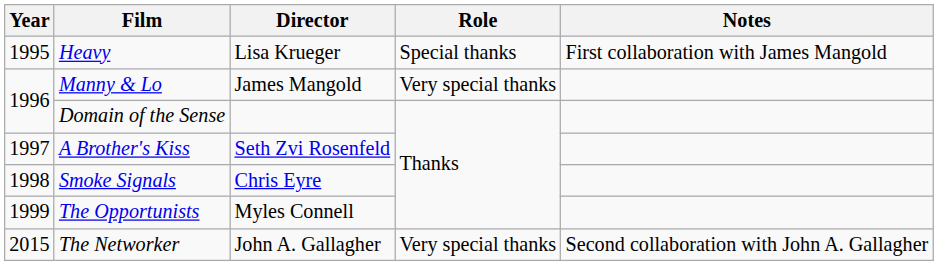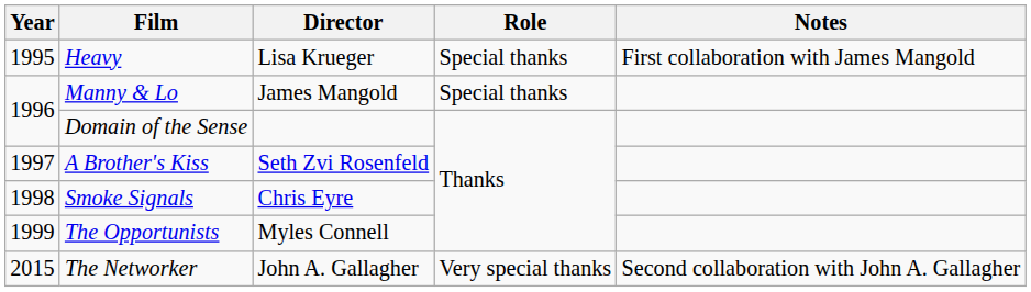 <table class="wikitable">
 <tr>
 <th>Year</th>
 <th>Film</th>
 <th>Director</th>
 <th>Role</th>
 <th>Notes</th>
 </tr>
 <tr>
 <td>1995</td>
 <td><em><a href='#'>Heavy</a></em></td>
 <td>Lisa Krueger</td>
 <td>Special thanks</td>
 <td>First collaboration with James Mangold</td>
 </tr>
 <tr>
 <td rowspan=2>1996</td>
 <td><em><a href='#'>Manny & Lo</a></em></td>
 <td>James Mangold</td>
-<td>Very special thanks</td>
+<td>Special thanks</td>
 <td></td>
 </tr>
 <tr>
 <td><em>Domain of the Sense</em></td>
 <td></td>
 <td rowspan=4>Thanks</td>
 <td></td>
 </tr>
 <tr>
 <td>1997</td>
 <td><em><a href='#'>A Brother's Kiss</a></em></td>
 <td><a href='#'>Seth Zvi Rosenfeld</a></td>
 <td></td>
 </tr>
 <tr>
 <td>1998</td>
 <td><em><a href='#'>Smoke Signals</a></em></td>
 <td><a href='#'>Chris Eyre</a></td>
 <td></td>
 </tr>
 <tr>
 <td>1999</td>
 <td><em><a href='#'>The Opportunists</a></em></td>
 <td>Myles Connell</td>
 <td></td>
 </tr>
 <tr>
 <td>2015</td>
 <td><em>The Networker</em></td>
 <td>John A. Gallagher</td>
 <td>Very special thanks</td>
 <td>Second collaboration with John A. Gallagher</td>
 </tr>
 </table>
